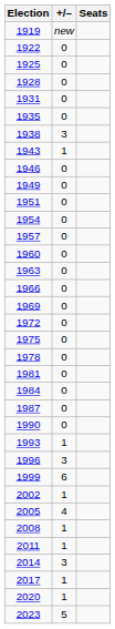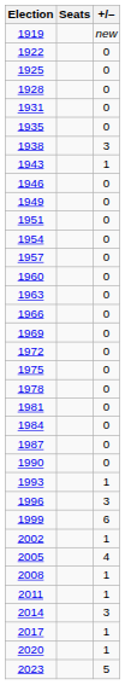 <table class="wikitable" style="text-align:center;">
 <tr>
 <th>Election</th>
+<th>Seats</th>
 <th>+/–</th>
-<th>Seats</th>
 </tr>
 <tr>
 <td><a href='#'>1919</a></td>
+<td></td>
 <td><em>new</em></td>
-<td></td>
 </tr>
 <tr>
 <td><a href='#'>1922</a></td>
+<td></td>
 <td> 0</td>
-<td></td>
 </tr>
 <tr>
 <td><a href='#'>1925</a></td>
+<td></td>
 <td> 0</td>
-<td></td>
 </tr>
 <tr>
 <td><a href='#'>1928</a></td>
+<td></td>
 <td> 0</td>
-<td></td>
 </tr>
 <tr>
 <td><a href='#'>1931</a></td>
+<td></td>
 <td> 0</td>
-<td></td>
 </tr>
 <tr>
 <td><a href='#'>1935</a></td>
+<td></td>
 <td> 0</td>
-<td></td>
 </tr>
 <tr>
 <td><a href='#'>1938</a></td>
+<td></td>
 <td> 3</td>
-<td></td>
 </tr>
 <tr>
 <td><a href='#'>1943</a></td>
+<td></td>
 <td> 1</td>
-<td></td>
 </tr>
 <tr>
 <td><a href='#'>1946</a></td>
+<td></td>
 <td> 0</td>
-<td></td>
 </tr>
 <tr>
 <td><a href='#'>1949</a></td>
+<td></td>
 <td> 0</td>
-<td></td>
 </tr>
 <tr>
 <td><a href='#'>1951</a></td>
+<td></td>
 <td> 0</td>
-<td></td>
 </tr>
 <tr>
 <td><a href='#'>1954</a></td>
+<td></td>
 <td> 0</td>
-<td></td>
 </tr>
 <tr>
 <td><a href='#'>1957</a></td>
+<td></td>
 <td> 0</td>
-<td></td>
 </tr>
 <tr>
 <td><a href='#'>1960</a></td>
+<td></td>
 <td> 0</td>
-<td></td>
 </tr>
 <tr>
 <td><a href='#'>1963</a></td>
+<td></td>
 <td> 0</td>
-<td></td>
 </tr>
 <tr>
 <td><a href='#'>1966</a></td>
+<td></td>
 <td> 0</td>
-<td></td>
 </tr>
 <tr>
 <td><a href='#'>1969</a></td>
+<td></td>
 <td> 0</td>
-<td></td>
 </tr>
 <tr>
 <td><a href='#'>1972</a></td>
+<td></td>
 <td> 0</td>
-<td></td>
 </tr>
 <tr>
 <td><a href='#'>1975</a></td>
+<td></td>
 <td> 0</td>
-<td></td>
 </tr>
 <tr>
 <td><a href='#'>1978</a></td>
+<td></td>
 <td> 0</td>
-<td></td>
 </tr>
 <tr>
 <td><a href='#'>1981</a></td>
+<td></td>
 <td> 0</td>
-<td></td>
 </tr>
 <tr>
 <td><a href='#'>1984</a></td>
+<td></td>
 <td> 0</td>
-<td></td>
 </tr>
 <tr>
 <td><a href='#'>1987</a></td>
+<td></td>
 <td> 0</td>
-<td></td>
 </tr>
 <tr>
 <td><a href='#'>1990</a></td>
+<td></td>
 <td> 0</td>
-<td></td>
 </tr>
 <tr>
 <td><a href='#'>1993</a></td>
+<td></td>
 <td> 1</td>
-<td></td>
 </tr>
 <tr>
 <td><a href='#'>1996</a></td>
+<td></td>
 <td> 3</td>
-<td></td>
 </tr>
 <tr>
 <td><a href='#'>1999</a></td>
+<td></td>
 <td> 6</td>
-<td></td>
 </tr>
 <tr>
 <td><a href='#'>2002</a></td>
+<td></td>
 <td> 1</td>
-<td></td>
 </tr>
 <tr>
 <td><a href='#'>2005</a></td>
+<td></td>
 <td> 4</td>
-<td></td>
 </tr>
 <tr>
 <td><a href='#'>2008</a></td>
+<td></td>
 <td> 1</td>
-<td></td>
 </tr>
 <tr>
 <td><a href='#'>2011</a></td>
+<td></td>
 <td> 1</td>
-<td></td>
 </tr>
 <tr>
 <td><a href='#'>2014</a></td>
+<td></td>
 <td> 3</td>
-<td></td>
 </tr>
 <tr>
 <td><a href='#'>2017</a></td>
+<td></td>
 <td> 1</td>
-<td></td>
 </tr>
 <tr>
 <td><a href='#'>2020</a></td>
+<td></td>
 <td> 1</td>
-<td></td>
 </tr>
 <tr>
 <td><a href='#'>2023</a></td>
+<td></td>
 <td> 5</td>
-<td></td>
 </tr>
 </table>
